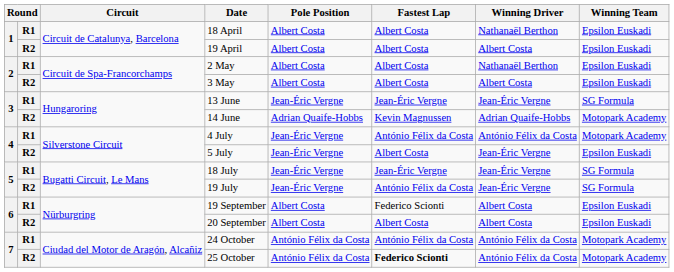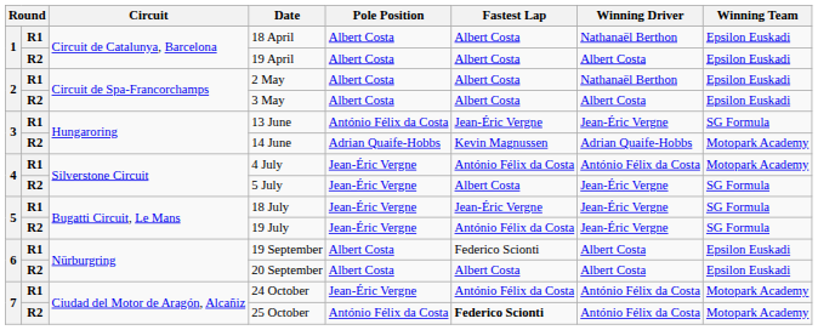 <table class="wikitable" style="font-size:85%">
 <tr>
 <th colspan=2>Round</th>
 <th>Circuit</th>
 <th>Date</th>
 <th>Pole Position</th>
 <th>Fastest Lap</th>
 <th>Winning Driver</th>
 <th>Winning Team</th>
 </tr>
 <tr>
 <th rowspan=2>1</th>
 <th>R1</th>
 <td rowspan=2> <a href='#'>Circuit de Catalunya</a>, <a href='#'>Barcelona</a></td>
 <td>18 April</td>
 <td> <a href='#'>Albert Costa</a></td>
 <td> <a href='#'>Albert Costa</a></td>
 <td> <a href='#'>Nathanaël Berthon</a></td>
 <td> <a href='#'>Epsilon Euskadi</a></td>
 </tr>
 <tr>
 <th>R2</th>
 <td>19 April</td>
 <td> <a href='#'>Albert Costa</a></td>
 <td> <a href='#'>Albert Costa</a></td>
 <td> <a href='#'>Albert Costa</a></td>
 <td> <a href='#'>Epsilon Euskadi</a></td>
 </tr>
 <tr>
 <th rowspan=2>2</th>
 <th>R1</th>
 <td rowspan=2> <a href='#'>Circuit de Spa-Francorchamps</a></td>
 <td>2 May</td>
 <td> <a href='#'>Albert Costa</a></td>
 <td> <a href='#'>Albert Costa</a></td>
 <td> <a href='#'>Nathanaël Berthon</a></td>
 <td> <a href='#'>Epsilon Euskadi</a></td>
 </tr>
 <tr>
 <th>R2</th>
 <td>3 May</td>
 <td> <a href='#'>Albert Costa</a></td>
 <td> <a href='#'>Albert Costa</a></td>
 <td> <a href='#'>Albert Costa</a></td>
 <td> <a href='#'>Epsilon Euskadi</a></td>
 </tr>
 <tr>
 <th rowspan=2>3</th>
 <th>R1</th>
 <td rowspan=2> <a href='#'>Hungaroring</a></td>
 <td>13 June</td>
-<td> <a href='#'>Jean-Éric Vergne</a></td>
+<td nowrap> <a href='#'>António Félix da Costa</a></td>
 <td> <a href='#'>Jean-Éric Vergne</a></td>
 <td> <a href='#'>Jean-Éric Vergne</a></td>
 <td> <a href='#'>SG Formula</a></td>
 </tr>
 <tr>
 <th>R2</th>
 <td>14 June</td>
 <td> <a href='#'>Adrian Quaife-Hobbs</a></td>
 <td> <a href='#'>Kevin Magnussen</a></td>
 <td> <a href='#'>Adrian Quaife-Hobbs</a></td>
 <td> <a href='#'>Motopark Academy</a></td>
 </tr>
 <tr>
 <th rowspan=2>4</th>
 <th>R1</th>
 <td rowspan=2> <a href='#'>Silverstone Circuit</a></td>
 <td>4 July</td>
 <td> <a href='#'>Jean-Éric Vergne</a></td>
 <td> <a href='#'>António Félix da Costa</a></td>
 <td> <a href='#'>António Félix da Costa</a></td>
 <td> <a href='#'>Motopark Academy</a></td>
 </tr>
 <tr>
 <th>R2</th>
 <td>5 July</td>
 <td> <a href='#'>Jean-Éric Vergne</a></td>
 <td> <a href='#'>Albert Costa</a></td>
 <td> <a href='#'>Jean-Éric Vergne</a></td>
-<td> <a href='#'>Epsilon Euskadi</a></td>
+<td> <a href='#'>SG Formula</a></td>
 </tr>
 <tr>
 <th rowspan=2>5</th>
 <th>R1</th>
 <td rowspan=2> <a href='#'>Bugatti Circuit</a>, <a href='#'>Le Mans</a></td>
 <td>18 July</td>
 <td> <a href='#'>Jean-Éric Vergne</a></td>
 <td> <a href='#'>Jean-Éric Vergne</a></td>
 <td> <a href='#'>Jean-Éric Vergne</a></td>
 <td> <a href='#'>SG Formula</a></td>
 </tr>
 <tr>
 <th>R2</th>
 <td>19 July</td>
 <td> <a href='#'>Jean-Éric Vergne</a></td>
 <td> <a href='#'>António Félix da Costa</a></td>
 <td> <a href='#'>Jean-Éric Vergne</a></td>
 <td> <a href='#'>SG Formula</a></td>
 </tr>
 <tr>
 <th rowspan=2>6</th>
 <th>R1</th>
 <td rowspan=2> <a href='#'>Nürburgring</a></td>
 <td>19 September</td>
 <td> <a href='#'>Albert Costa</a></td>
 <td> Federico Scionti</td>
 <td> <a href='#'>Albert Costa</a></td>
 <td> <a href='#'>Epsilon Euskadi</a></td>
 </tr>
 <tr>
 <th>R2</th>
 <td nowrap>20 September</td>
 <td> <a href='#'>Albert Costa</a></td>
 <td> <a href='#'>Albert Costa</a></td>
 <td> <a href='#'>Albert Costa</a></td>
 <td> <a href='#'>Epsilon Euskadi</a></td>
 </tr>
 <tr>
 <th rowspan=2>7</th>
 <th>R1</th>
 <td rowspan=2 nowrap> <a href='#'>Ciudad del Motor de Aragón</a>, <a href='#'>Alcañiz</a></td>
 <td>24 October</td>
-<td nowrap> <a href='#'>António Félix da Costa</a></td>
+<td> <a href='#'>Jean-Éric Vergne</a></td>
 <td nowrap> <a href='#'>António Félix da Costa</a></td>
 <td nowrap> <a href='#'>António Félix da Costa</a></td>
 <td nowrap> <a href='#'>Motopark Academy</a></td>
 </tr>
 <tr>
 <th>R2</th>
 <td>25 October</td>
 <td> <a href='#'>António Félix da Costa</a></td>
 <td><strong> Federico Scionti</strong></td>
 <td> <a href='#'>António Félix da Costa</a></td>
 <td> <a href='#'>Motopark Academy</a></td>
 </tr>
 </table>
